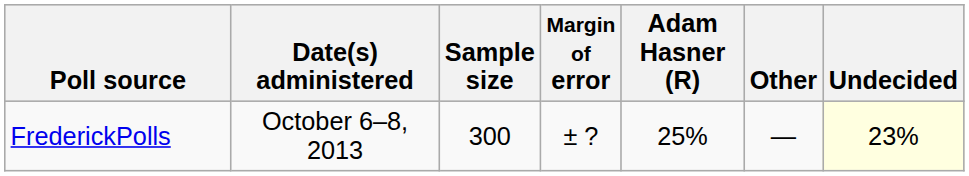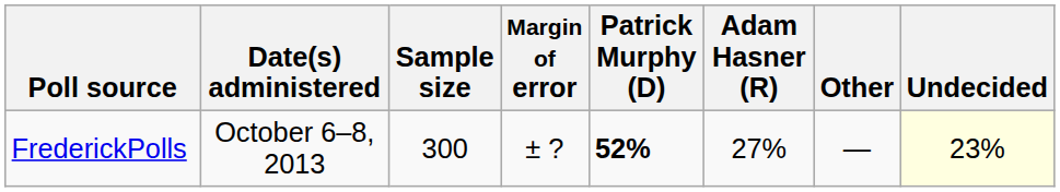 <table class="wikitable">
 <tr valign= bottom>
 <th style="width:200px;">Poll source</th>
 <th style="width:170px;">Date(s)<br>administered</th>
 <th class=small>Sample<br>size</th>
 <th class=small><small>Margin of</small><br>error</th>
+<th style="width:100px;">Patrick<br>Murphy (D)</th>
 <th style="width:100px;">Adam<br>Hasner (R)</th>
 <th style="width:40px;">Other</th>
 <th style="width:40px;">Undecided</th>
 </tr>
 <tr>
 <td><a href='#'>FrederickPolls</a></td>
 <td align=center>October 6–8, 2013</td>
 <td align=center>300</td>
 <td align=center>± ?</td>
-<td align=center>25%</td>
+<td><strong>52%</strong></td>
+<td align=center>27%</td>
 <td align=center>—</td>
 <td align=center style="background: lightyellow;">23%</td>
 </tr>
 </table>
